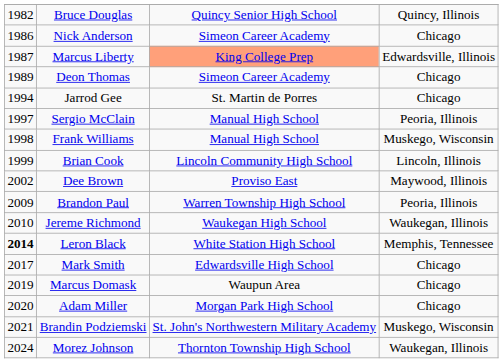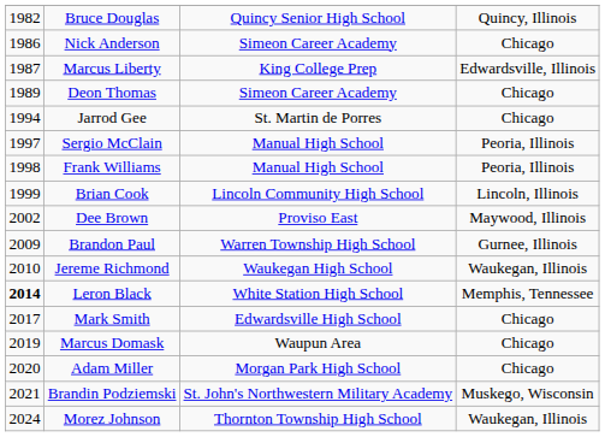 <table class="wikitable sortable" style="text-align:center">
 <tr>
 </tr>
 <tr>
 <td>1982</td>
 <td><a href='#'>Bruce Douglas</a></td>
 <td><a href='#'>Quincy Senior High School</a></td>
 <td>Quincy, Illinois</td>
 </tr>
 <tr>
 <td>1986</td>
 <td><a href='#'>Nick Anderson</a></td>
 <td><a href='#'>Simeon Career Academy</a></td>
 <td>Chicago</td>
 </tr>
 <tr>
 <td>1987</td>
 <td><a href='#'>Marcus Liberty</a></td>
-<td style="background: lightsalmon;"><a href='#'>King College Prep</a></td>
+<td><a href='#'>King College Prep</a></td>
 <td>Edwardsville, Illinois</td>
 </tr>
 <tr>
 <td>1989</td>
 <td><a href='#'>Deon Thomas</a></td>
 <td><a href='#'>Simeon Career Academy</a></td>
 <td>Chicago</td>
 </tr>
 <tr>
 <td>1994</td>
 <td>Jarrod Gee</td>
 <td>St. Martin de Porres</td>
 <td>Chicago</td>
 </tr>
 <tr>
 <td>1997</td>
 <td><a href='#'>Sergio McClain</a></td>
 <td><a href='#'>Manual High School</a></td>
 <td>Peoria, Illinois</td>
 </tr>
 <tr>
 <td>1998</td>
 <td><a href='#'>Frank Williams</a></td>
 <td><a href='#'>Manual High School</a></td>
-<td>Muskego, Wisconsin</td>
+<td>Peoria, Illinois</td>
 </tr>
 <tr>
 <td>1999</td>
 <td><a href='#'>Brian Cook</a></td>
 <td><a href='#'>Lincoln Community High School</a></td>
 <td>Lincoln, Illinois</td>
 </tr>
 <tr>
 <td>2002</td>
 <td><a href='#'>Dee Brown</a></td>
 <td><a href='#'>Proviso East</a></td>
 <td>Maywood, Illinois</td>
 </tr>
 <tr>
 <td>2009</td>
 <td><a href='#'>Brandon Paul</a></td>
 <td><a href='#'>Warren Township High School</a></td>
-<td>Peoria, Illinois</td>
+<td>Gurnee, Illinois</td>
 </tr>
 <tr>
 <td>2010</td>
 <td><a href='#'>Jereme Richmond</a></td>
 <td><a href='#'>Waukegan High School</a></td>
 <td>Waukegan, Illinois</td>
 </tr>
 <tr>
 <td><strong>2014</strong></td>
 <td><a href='#'>Leron Black</a></td>
 <td><a href='#'>White Station High School</a></td>
 <td>Memphis, Tennessee</td>
 </tr>
 <tr>
 <td>2017</td>
 <td><a href='#'>Mark Smith</a></td>
 <td><a href='#'>Edwardsville High School</a></td>
 <td>Chicago</td>
 </tr>
 <tr>
 <td>2019</td>
 <td><a href='#'>Marcus Domask</a></td>
 <td>Waupun Area</td>
 <td>Chicago</td>
 </tr>
 <tr>
 <td>2020</td>
 <td><a href='#'>Adam Miller</a></td>
 <td><a href='#'>Morgan Park High School</a></td>
 <td>Chicago</td>
 </tr>
 <tr>
 <td>2021</td>
 <td><a href='#'>Brandin Podziemski</a></td>
 <td><a href='#'>St. John's Northwestern Military Academy</a></td>
 <td>Muskego, Wisconsin</td>
 </tr>
 <tr>
 <td>2024</td>
 <td><a href='#'>Morez Johnson</a></td>
 <td><a href='#'>Thornton Township High School</a></td>
 <td>Waukegan, Illinois</td>
 </tr>
 </table>
